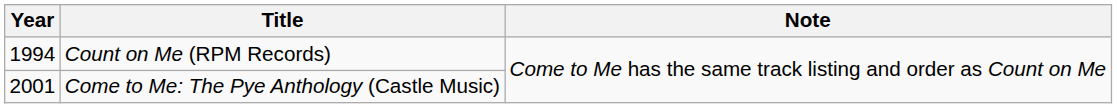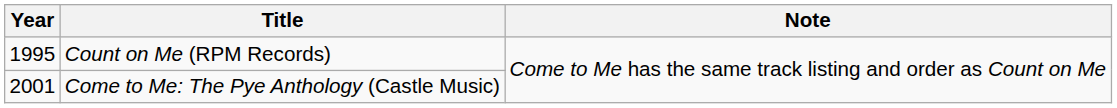 <table class="wikitable">
 <tr>
 <th>Year</th>
 <th>Title</th>
 <th>Note</th>
 </tr>
 <tr>
-<td>1994</td>
+<td>1995</td>
 <td><em>Count on Me</em> (RPM Records)</td>
 <td rowspan="2"><em>Come to Me</em> has the same track listing and order as <em>Count on Me</em></td>
 </tr>
 <tr>
 <td>2001</td>
 <td><em>Come to Me: The Pye Anthology</em> (Castle Music)</td>
 </tr>
 </table>
